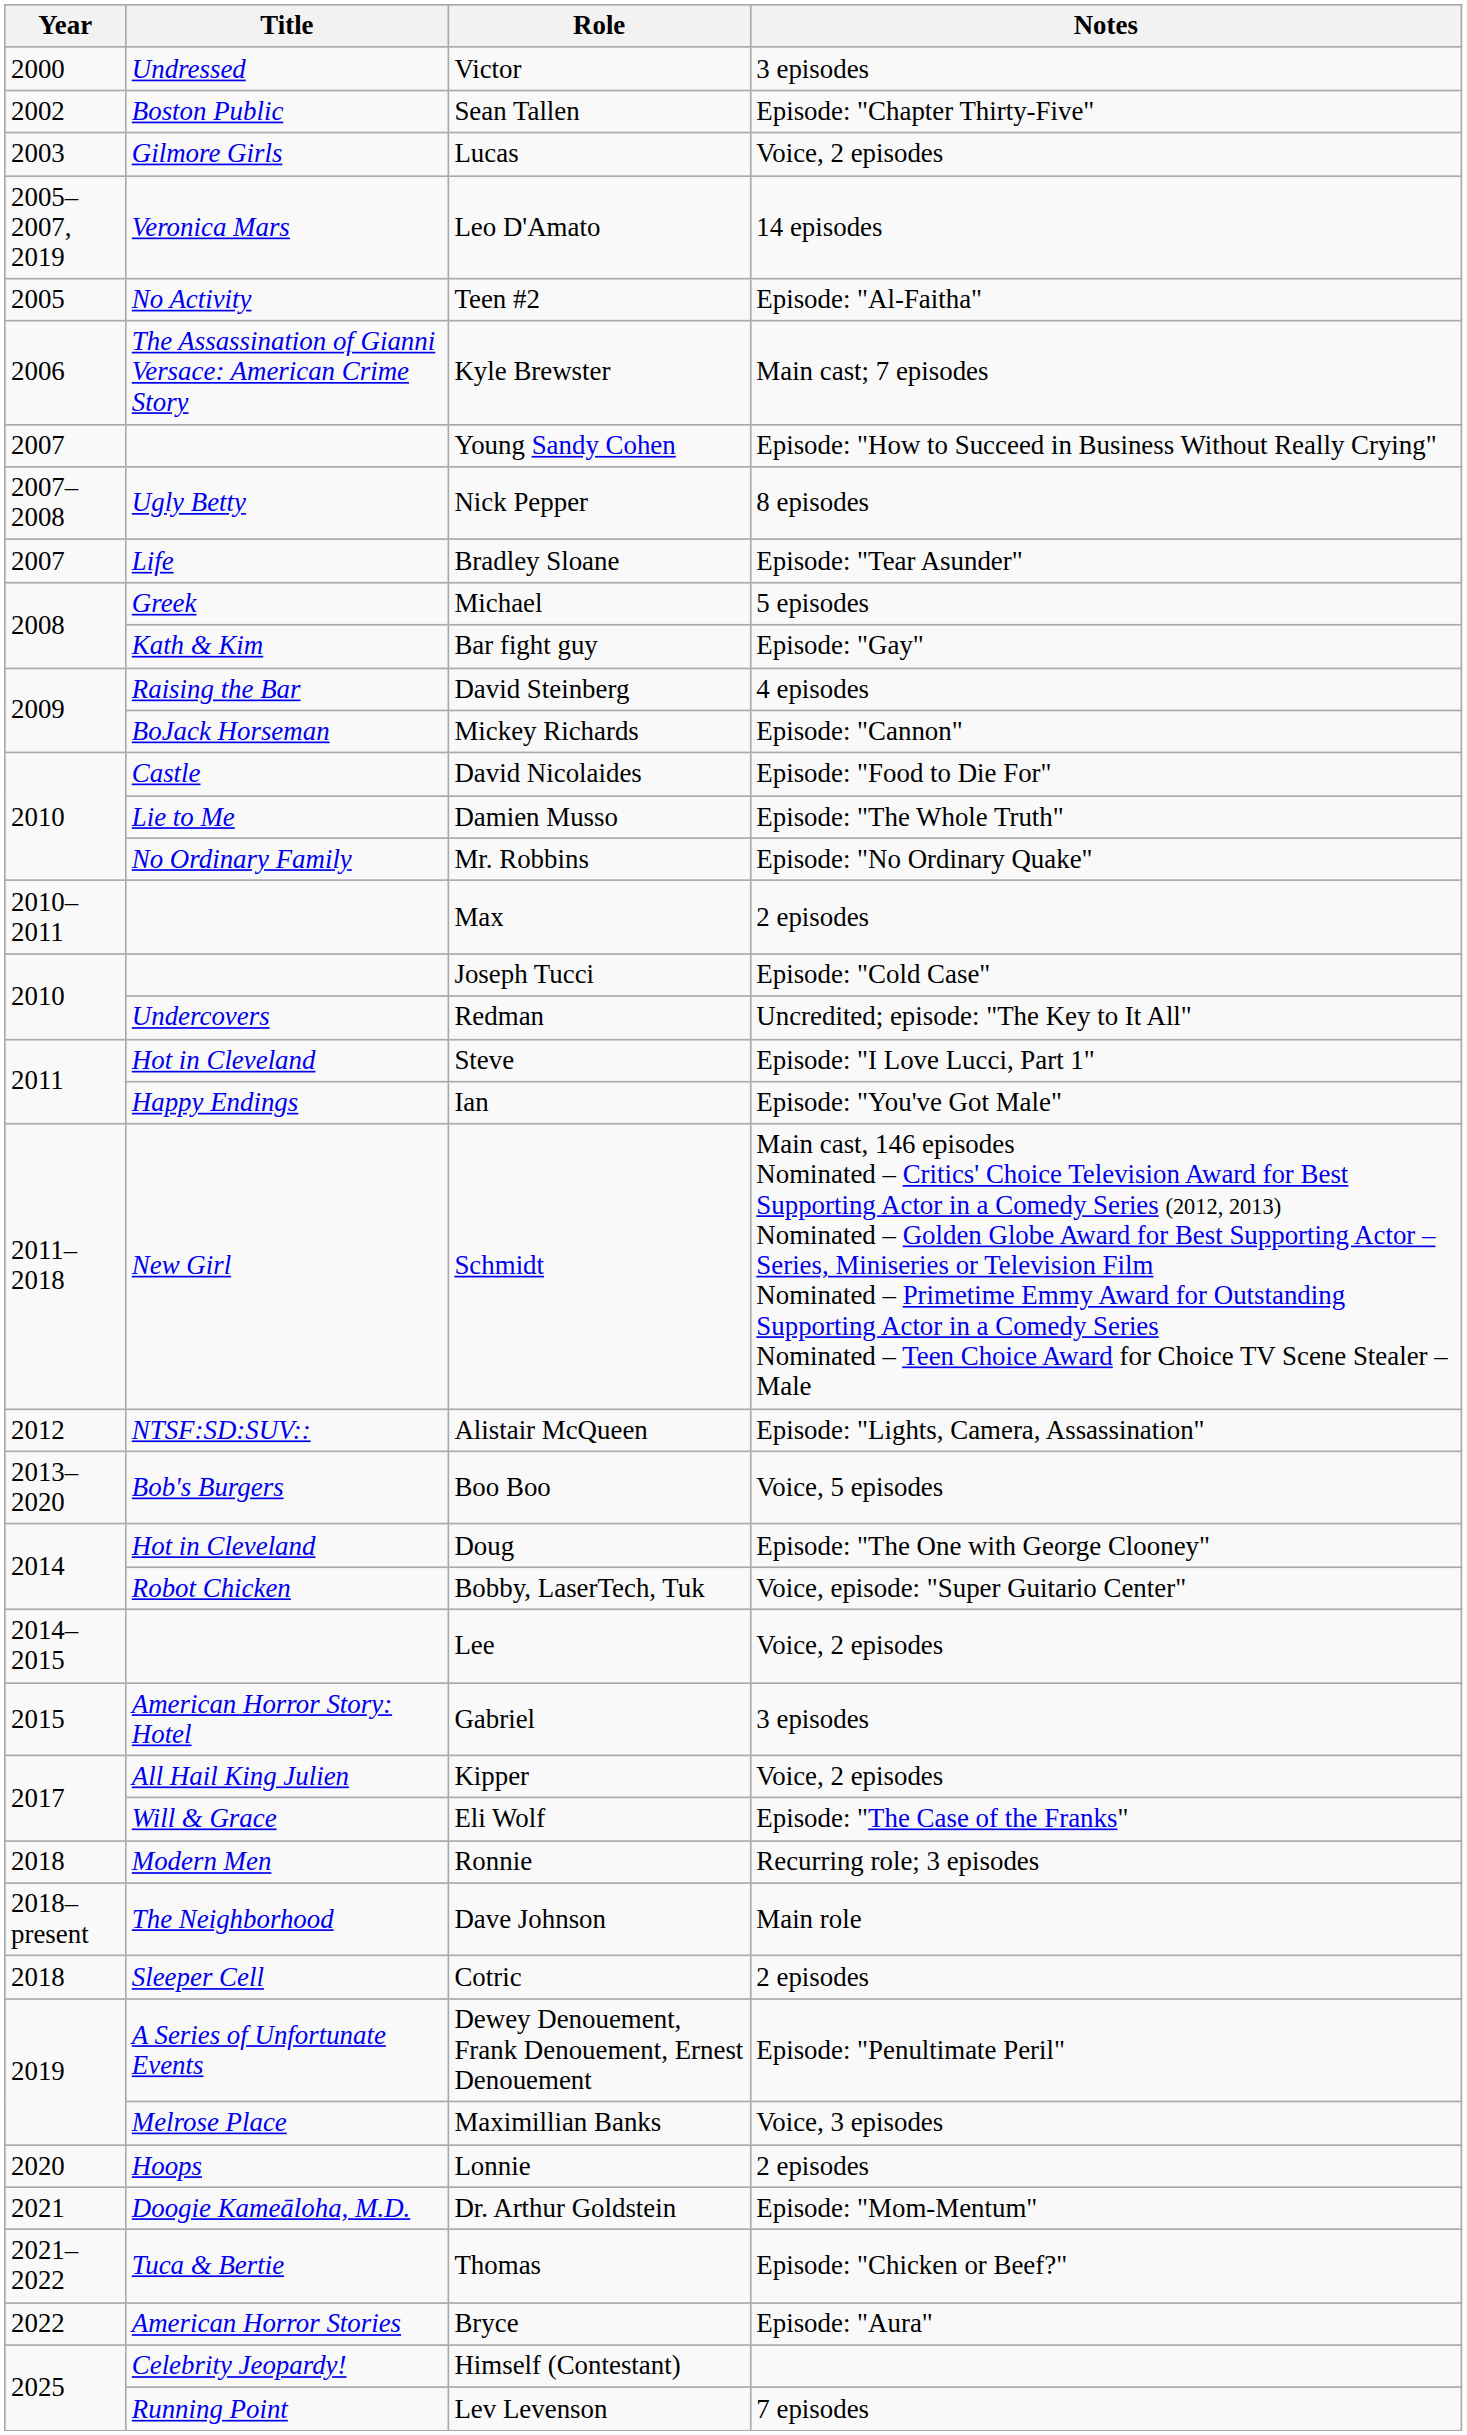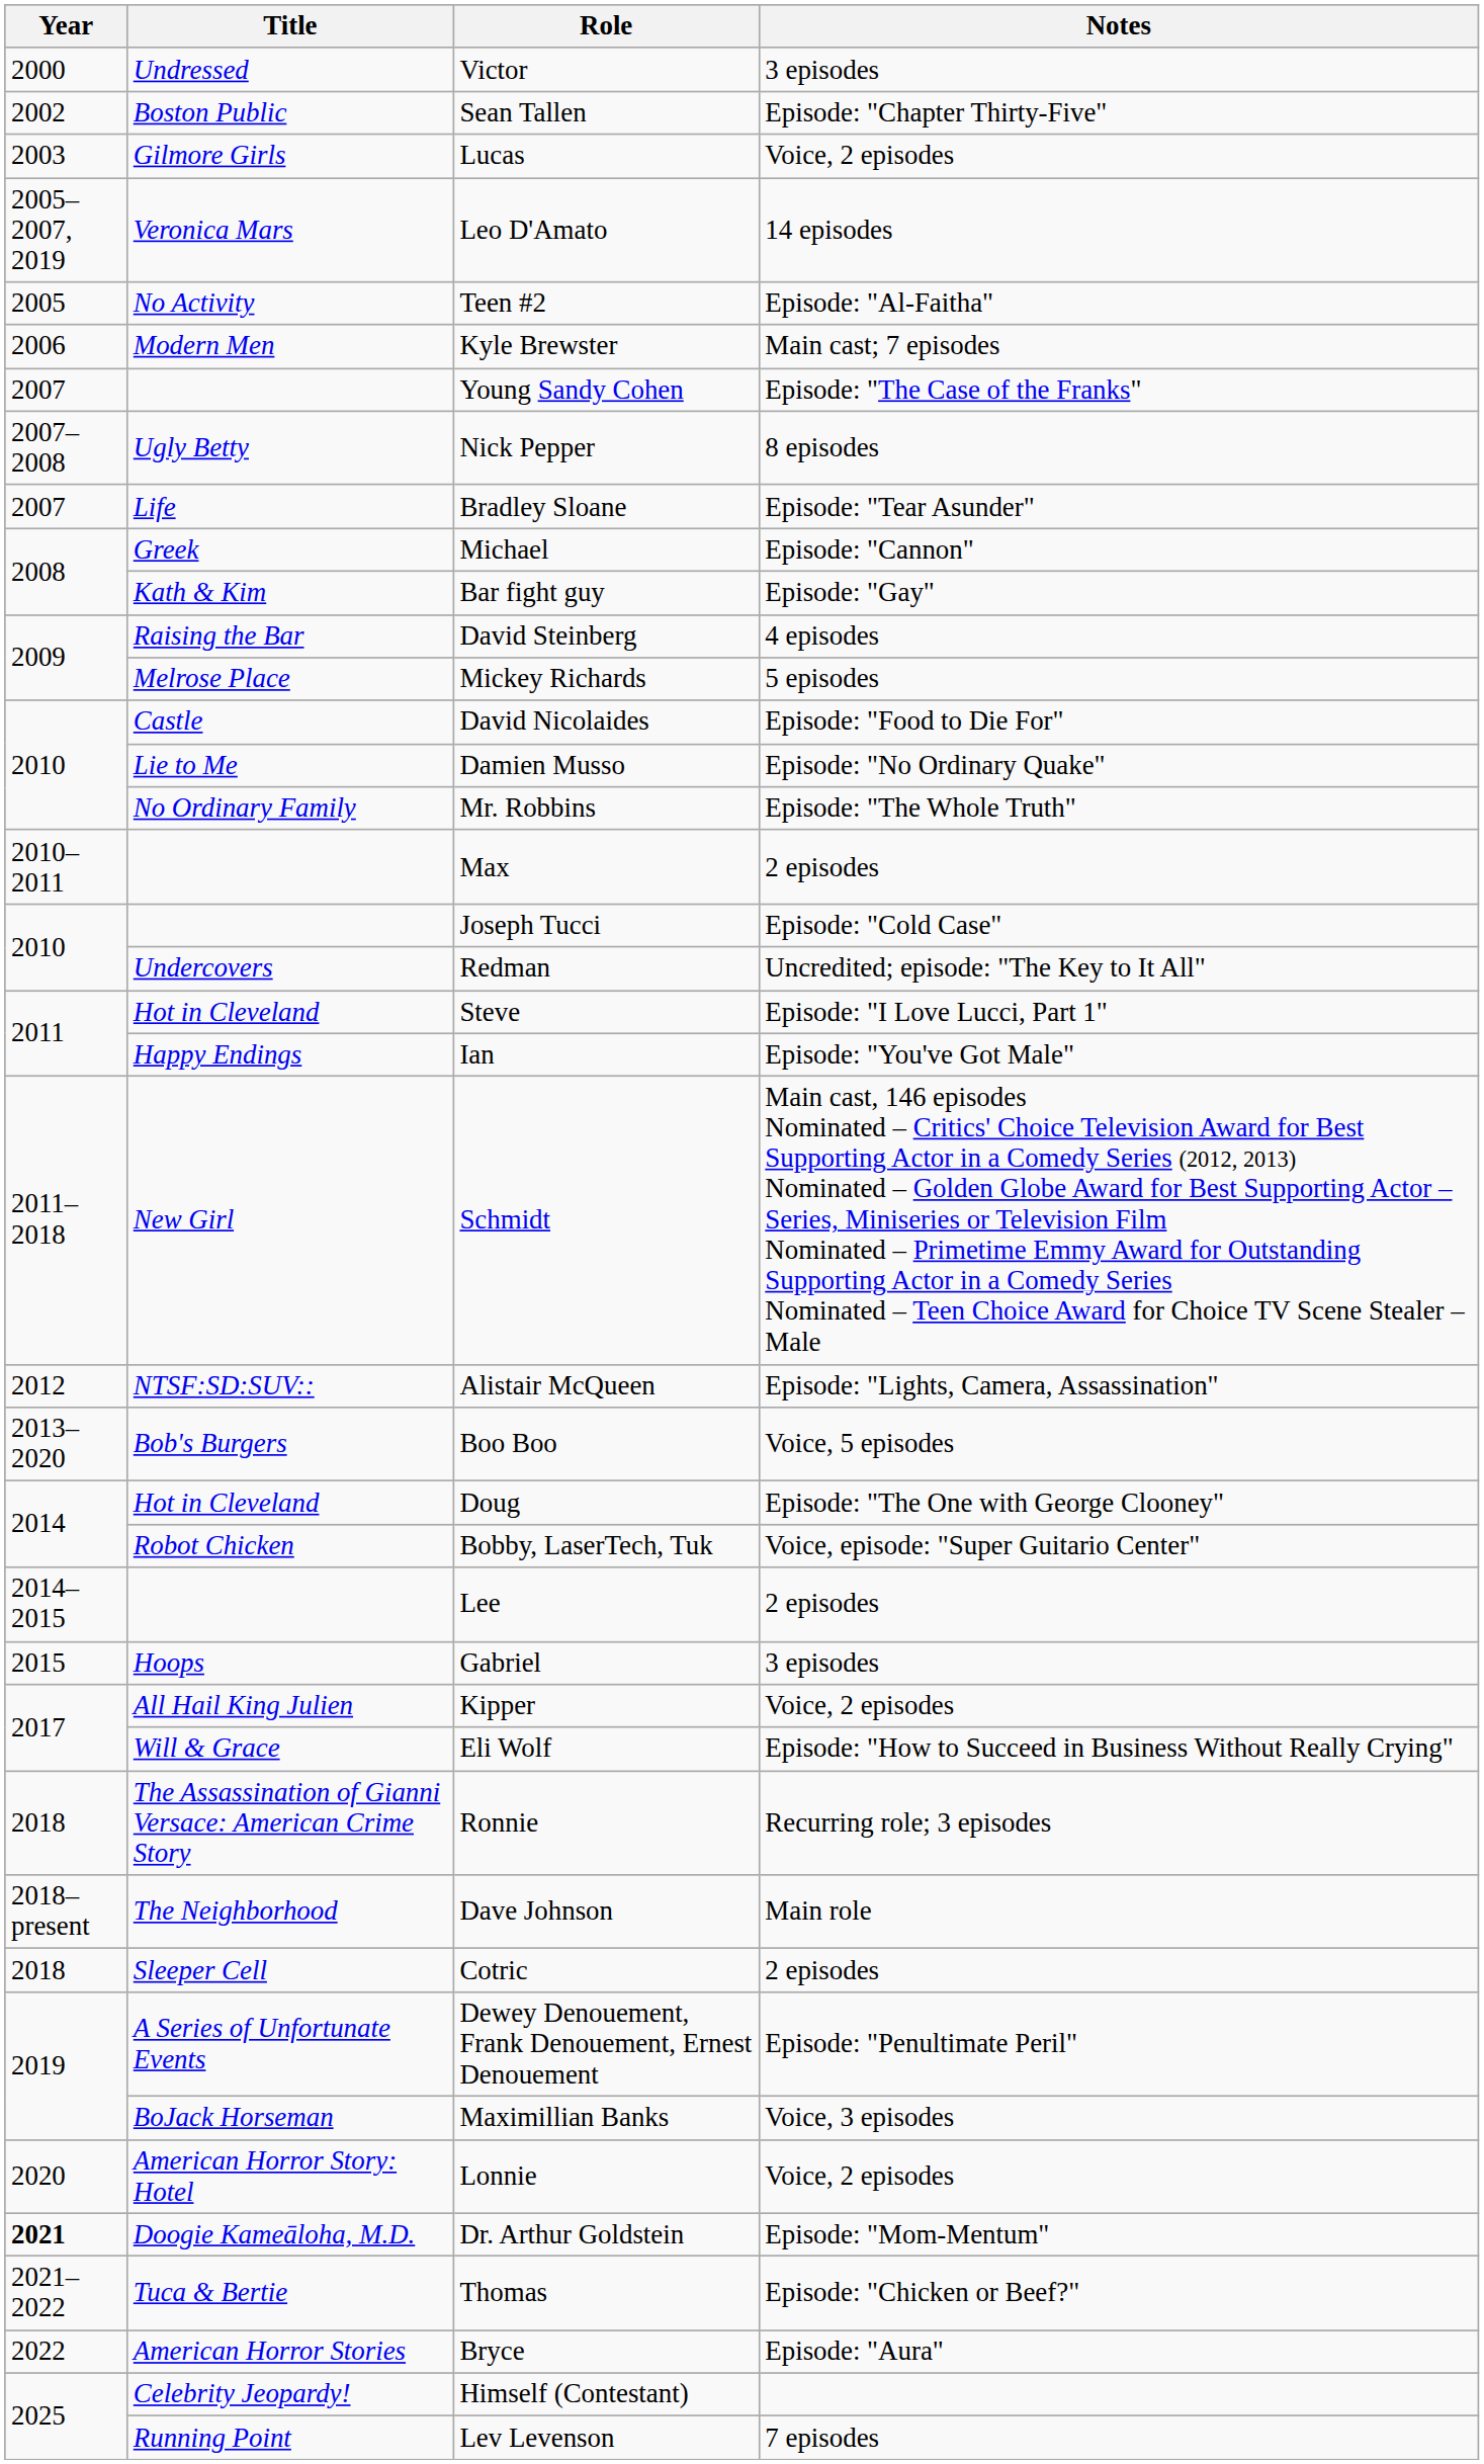 <table class="wikitable sortable">
 <tr>
 <th>Year</th>
 <th>Title</th>
 <th>Role</th>
 <th style="width:26em;" class="unsortable">Notes</th>
 </tr>
 <tr>
 <td>2000</td>
 <td><em><a href='#'>Undressed</a></em></td>
 <td>Victor</td>
 <td>3 episodes</td>
 </tr>
 <tr>
 <td>2002</td>
 <td><em><a href='#'>Boston Public</a></em></td>
 <td>Sean Tallen</td>
 <td>Episode: "Chapter Thirty-Five"</td>
 </tr>
 <tr>
 <td>2003</td>
 <td><em><a href='#'>Gilmore Girls</a></em></td>
 <td>Lucas</td>
 <td>Voice,  2 episodes</td>
 </tr>
 <tr>
 <td>2005–2007, 2019</td>
 <td><em><a href='#'>Veronica Mars</a></em></td>
 <td>Leo D'Amato</td>
 <td>14 episodes</td>
 </tr>
 <tr>
 <td>2005</td>
 <td><em><a href='#'>No Activity</a></em></td>
 <td>Teen #2</td>
 <td>Episode: "Al-Faitha"</td>
 </tr>
 <tr>
 <td>2006</td>
-<td><em><a href='#'>The Assassination of Gianni Versace: American Crime Story</a></em></td>
+<td><em><a href='#'>Modern Men</a></em></td>
 <td>Kyle Brewster</td>
 <td>Main cast; 7 episodes</td>
 </tr>
 <tr>
 <td>2007</td>
 <td><em></em></td>
 <td>Young <a href='#'>Sandy Cohen</a></td>
-<td>Episode: "How to Succeed in Business Without Really Crying"</td>
+<td>Episode: "<a href='#'>The Case of the Franks</a>"</td>
 </tr>
 <tr>
 <td>2007–2008</td>
 <td><em><a href='#'>Ugly Betty</a></em></td>
 <td>Nick Pepper</td>
 <td>8 episodes</td>
 </tr>
 <tr>
 <td>2007</td>
 <td><em><a href='#'>Life</a></em></td>
 <td>Bradley Sloane</td>
 <td>Episode: "Tear Asunder"</td>
 </tr>
 <tr>
 <td rowspan="2">2008</td>
 <td><em><a href='#'>Greek</a></em></td>
 <td>Michael</td>
-<td>5 episodes</td>
+<td>Episode: "Cannon"</td>
 </tr>
 <tr>
 <td><em><a href='#'>Kath & Kim</a></em></td>
 <td>Bar fight guy</td>
 <td>Episode: "Gay"</td>
 </tr>
 <tr>
 <td rowspan="2">2009</td>
 <td><em><a href='#'>Raising the Bar</a></em></td>
 <td>David Steinberg</td>
 <td>4 episodes</td>
 </tr>
 <tr>
-<td><em><a href='#'>BoJack Horseman</a></em></td>
+<td><em><a href='#'>Melrose Place</a></em></td>
 <td>Mickey Richards</td>
-<td>Episode: "Cannon"</td>
+<td>5 episodes</td>
 </tr>
 <tr>
 <td rowspan="3">2010</td>
 <td><em><a href='#'>Castle</a></em></td>
 <td>David Nicolaides</td>
 <td>Episode: "Food to Die For"</td>
 </tr>
 <tr>
 <td><em><a href='#'>Lie to Me</a></em></td>
 <td>Damien Musso</td>
-<td>Episode: "The Whole Truth"</td>
+<td>Episode: "No Ordinary Quake"</td>
 </tr>
 <tr>
 <td><em><a href='#'>No Ordinary Family</a></em></td>
 <td>Mr. Robbins</td>
-<td>Episode: "No Ordinary Quake"</td>
+<td>Episode: "The Whole Truth"</td>
 </tr>
 <tr>
 <td>2010–2011</td>
 <td><em></em></td>
 <td>Max</td>
 <td>2 episodes</td>
 </tr>
 <tr>
 <td rowspan="2">2010</td>
 <td><em></em></td>
 <td>Joseph Tucci</td>
 <td>Episode: "Cold Case"</td>
 </tr>
 <tr>
 <td><em><a href='#'>Undercovers</a></em></td>
 <td>Redman</td>
 <td>Uncredited; episode: "The Key to It All"</td>
 </tr>
 <tr>
 <td rowspan="2">2011</td>
 <td><em><a href='#'>Hot in Cleveland</a></em></td>
 <td>Steve</td>
 <td>Episode: "I Love Lucci, Part 1"</td>
 </tr>
 <tr>
 <td><em><a href='#'>Happy Endings</a></em></td>
 <td>Ian</td>
 <td>Episode: "You've Got Male"</td>
 </tr>
 <tr>
 <td>2011–2018</td>
 <td><em><a href='#'>New Girl</a></em></td>
 <td><a href='#'>Schmidt</a></td>
 <td>Main cast, 146 episodes<br>Nominated – <a href='#'>Critics' Choice Television Award for Best Supporting Actor in a Comedy Series</a> <small>(2012, 2013)</small><br>Nominated – <a href='#'>Golden Globe Award for Best Supporting Actor – Series, Miniseries or Television Film</a><br>Nominated – <a href='#'>Primetime Emmy Award for Outstanding Supporting Actor in a Comedy Series</a><br>Nominated – <a href='#'>Teen Choice Award</a> for Choice TV Scene Stealer – Male</td>
 </tr>
 <tr>
 <td>2012</td>
 <td><em><a href='#'>NTSF:SD:SUV::</a></em></td>
 <td>Alistair McQueen</td>
 <td>Episode: "Lights, Camera, Assassination"</td>
 </tr>
 <tr>
 <td>2013–2020</td>
 <td><em><a href='#'>Bob's Burgers</a></em></td>
 <td>Boo Boo</td>
 <td>Voice, 5 episodes</td>
 </tr>
 <tr>
 <td rowspan="2">2014</td>
 <td><em><a href='#'>Hot in Cleveland</a></em></td>
 <td>Doug</td>
 <td>Episode: "The One with George Clooney"</td>
 </tr>
 <tr>
 <td><em><a href='#'>Robot Chicken</a></em></td>
 <td>Bobby, LaserTech, Tuk</td>
 <td>Voice, episode: "Super Guitario Center"</td>
 </tr>
 <tr>
 <td>2014–2015</td>
 <td><em></em></td>
 <td>Lee</td>
-<td>Voice,  2 episodes</td>
+<td>2 episodes</td>
 </tr>
 <tr>
 <td>2015</td>
-<td><em><a href='#'>American Horror Story: Hotel</a></em></td>
+<td><em><a href='#'>Hoops</a></em></td>
 <td>Gabriel</td>
 <td>3 episodes</td>
 </tr>
 <tr>
 <td rowspan="2">2017</td>
 <td><em><a href='#'>All Hail King Julien</a></em></td>
 <td>Kipper</td>
 <td>Voice,  2 episodes</td>
 </tr>
 <tr>
 <td><em><a href='#'>Will & Grace</a></em></td>
 <td>Eli Wolf</td>
-<td>Episode: "<a href='#'>The Case of the Franks</a>"</td>
+<td>Episode: "How to Succeed in Business Without Really Crying"</td>
 </tr>
 <tr>
 <td>2018</td>
-<td><em><a href='#'>Modern Men</a></em></td>
+<td><em><a href='#'>The Assassination of Gianni Versace: American Crime Story</a></em></td>
 <td>Ronnie</td>
 <td>Recurring role; 3 episodes</td>
 </tr>
 <tr>
 <td>2018–present</td>
 <td><em><a href='#'>The Neighborhood</a></em></td>
 <td>Dave Johnson</td>
 <td>Main role</td>
 </tr>
 <tr>
 <td>2018</td>
 <td><em><a href='#'>Sleeper Cell</a></em></td>
 <td>Cotric</td>
 <td>2 episodes</td>
 </tr>
 <tr>
 <td rowspan="2">2019</td>
 <td><em><a href='#'>A Series of Unfortunate Events</a></em></td>
 <td>Dewey Denouement, Frank Denouement, Ernest Denouement</td>
 <td>Episode: "Penultimate Peril"</td>
 </tr>
 <tr>
-<td><em><a href='#'>Melrose Place</a></em></td>
+<td><em><a href='#'>BoJack Horseman</a></em></td>
 <td>Maximillian Banks</td>
 <td>Voice,  3 episodes</td>
 </tr>
 <tr>
 <td>2020</td>
-<td><em><a href='#'>Hoops</a></em></td>
+<td><em><a href='#'>American Horror Story: Hotel</a></em></td>
 <td>Lonnie</td>
-<td>2 episodes</td>
+<td>Voice,  2 episodes</td>
 </tr>
 <tr>
-<td>2021</td>
+<td><strong>2021</strong></td>
 <td><em><a href='#'>Doogie Kameāloha, M.D.</a></em></td>
 <td>Dr. Arthur Goldstein</td>
 <td>Episode: "Mom-Mentum"</td>
 </tr>
 <tr>
 <td>2021–2022</td>
 <td><em><a href='#'>Tuca & Bertie</a></em></td>
 <td>Thomas</td>
 <td>Episode: "Chicken or Beef?"</td>
 </tr>
 <tr>
 <td>2022</td>
 <td><em><a href='#'>American Horror Stories</a></em></td>
 <td>Bryce</td>
 <td>Episode: "Aura"</td>
 </tr>
 <tr>
 <td rowspan="2">2025</td>
 <td><em><a href='#'>Celebrity Jeopardy!</a></em></td>
 <td>Himself (Contestant)</td>
 <td></td>
 </tr>
 <tr>
 <td><em><a href='#'>Running Point</a></em></td>
 <td>Lev Levenson</td>
 <td>7 episodes</td>
 </tr>
 </table>
